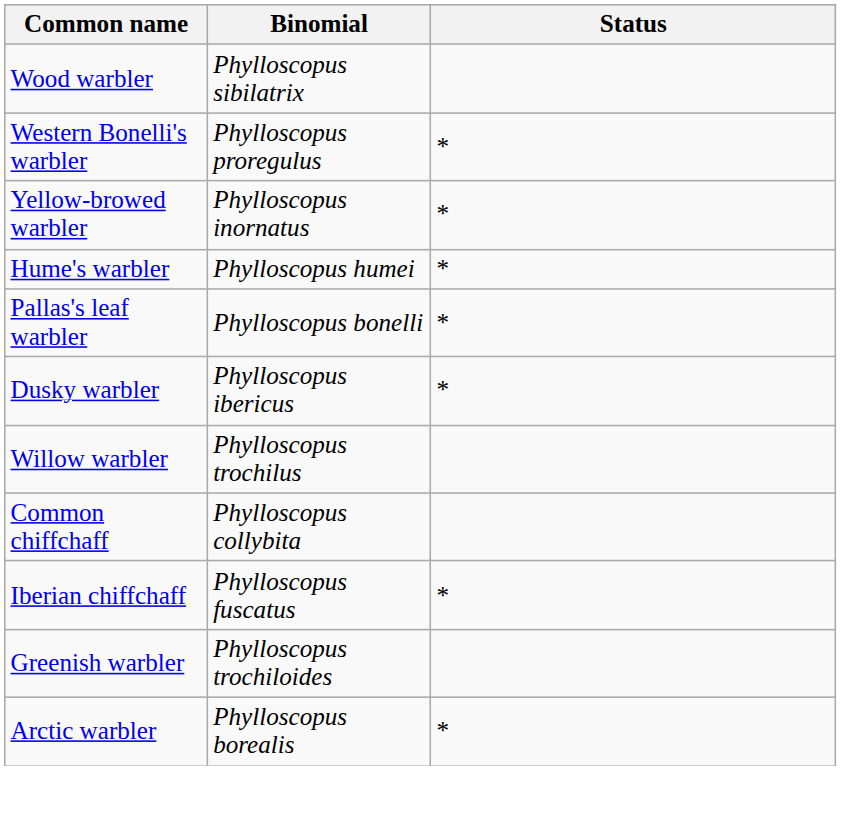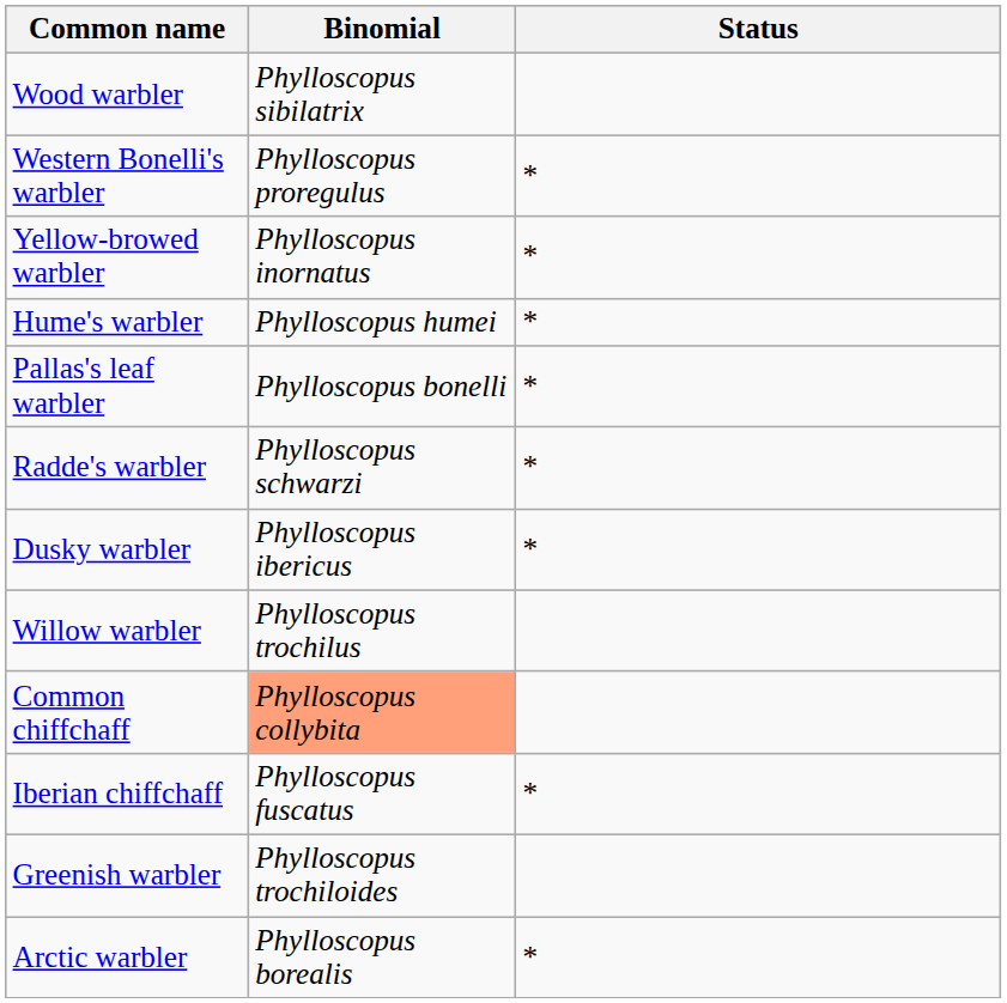 <table width=60% class="wikitable">
 <tr>
 <th width=15%>Common name</th>
 <th width=15%>Binomial</th>
 <th width=30%>Status</th>
 </tr>
 <tr>
 <td><a href='#'>Wood warbler</a></td>
 <td><em>Phylloscopus sibilatrix</em></td>
 <td></td>
 </tr>
 <tr>
 <td><a href='#'>Western Bonelli's warbler</a></td>
 <td><em>Phylloscopus proregulus</em></td>
 <td>*</td>
 </tr>
 <tr>
 <td><a href='#'>Yellow-browed warbler</a></td>
 <td><em>Phylloscopus inornatus</em></td>
 <td>*</td>
 </tr>
 <tr>
 <td><a href='#'>Hume's warbler</a></td>
 <td><em>Phylloscopus humei</em></td>
 <td>*</td>
 </tr>
 <tr>
 <td><a href='#'>Pallas's leaf warbler</a></td>
 <td><em>Phylloscopus bonelli</em></td>
 <td>*</td>
 </tr>
 <tr>
+<td><a href='#'>Radde's warbler</a></td>
+<td><em>Phylloscopus schwarzi</em></td>
+<td>*</td>
+</tr>
+<tr>
 <td><a href='#'>Dusky warbler</a></td>
 <td><em>Phylloscopus ibericus</em></td>
 <td>*</td>
 </tr>
 <tr>
 <td><a href='#'>Willow warbler</a></td>
 <td><em>Phylloscopus trochilus</em></td>
 <td></td>
 </tr>
 <tr>
 <td><a href='#'>Common chiffchaff</a></td>
-<td><em>Phylloscopus collybita</em></td>
+<td style="background: lightsalmon;"><em>Phylloscopus collybita</em></td>
 <td></td>
 </tr>
 <tr>
 <td><a href='#'>Iberian chiffchaff</a></td>
 <td><em>Phylloscopus fuscatus</em></td>
 <td>*</td>
 </tr>
 <tr>
 <td><a href='#'>Greenish warbler</a></td>
 <td><em>Phylloscopus trochiloides</em></td>
 <td></td>
 </tr>
 <tr>
 <td><a href='#'>Arctic warbler</a></td>
 <td><em>Phylloscopus borealis</em></td>
 <td>*</td>
 </tr>
 </table>
